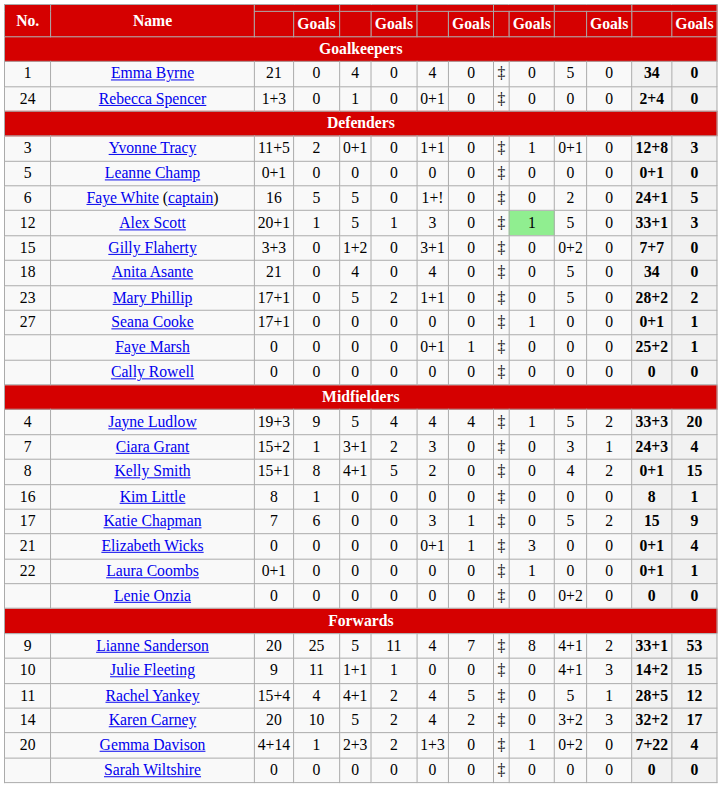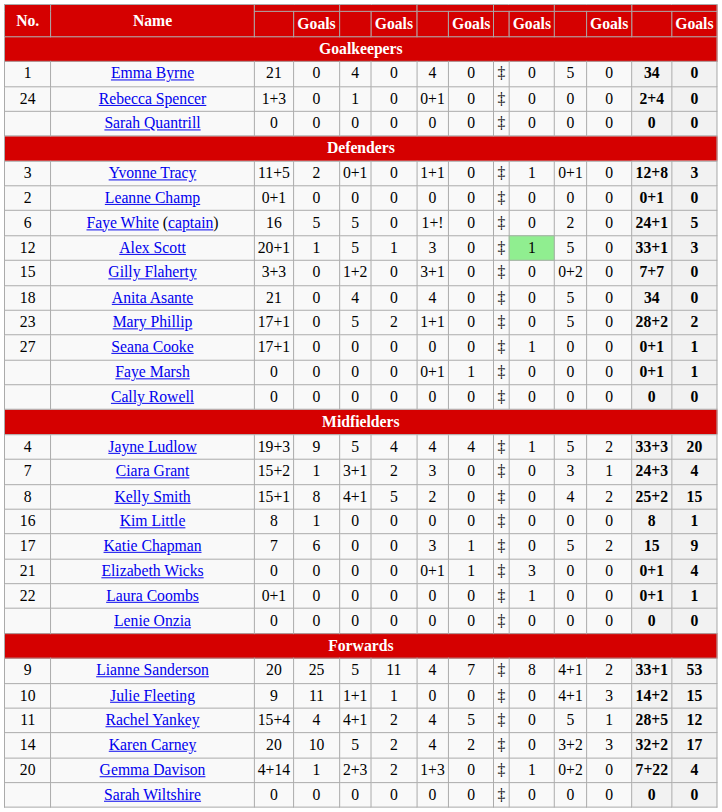 <table class="wikitable" style="text-align:center; font-size:100%; ">
 <tr>
 <th rowspan="2" style="background:#d50000; color:white; text-align:center; width:40px">No.</th>
 <th rowspan="2" style="background:#d50000; color:white; text-align:center;width:200px">Name</th>
 <th colspan="2" style="background:#d50000; color:white; text-align:center;"></th>
 <th colspan="2" style="background:#d50000; color:white; text-align:center;"></th>
 <th colspan="2" style="background:#d50000; color:white; text-align:center;"></th>
 <th colspan="2" style="background:#d50000; color:white; text-align:center;"></th>
 <th colspan="2" style="background:#d50000; color:white; text-align:center;"></th>
 <th colspan="2" style="background:#d50000; color:white; text-align:center;"></th>
 </tr>
 <tr>
 <th style="background:#d50000; color:white; text-align:center;width=50px"></th>
 <th style="background:#d50000; color:white; text-align:center;width=50px">Goals</th>
 <th style="background:#d50000; color:white; text-align:center;width=50px"></th>
 <th style="background:#d50000; color:white; text-align:center;width=50px">Goals</th>
 <th style="background:#d50000; color:white; text-align:center;width=50px"></th>
 <th style="background:#d50000; color:white; text-align:center;width=50px">Goals</th>
 <th style="background:#d50000; color:white; text-align:center;width=50px"></th>
 <th style="background:#d50000; color:white; text-align:center;width=50px">Goals</th>
 <th style="background:#d50000; color:white; text-align:center;width=50px"></th>
 <th style="background:#d50000; color:white; text-align:center;width=50px">Goals</th>
 <th style="background:#d50000; color:white; text-align:center;width=50px"></th>
 <th style="background:#d50000; color:white; text-align:center;width=50px">Goals</th>
 </tr>
 <tr>
 <th colspan="14" style="background:#d50000; color:white; text-align:center">Goalkeepers</th>
 </tr>
 <tr>
 <td>1</td>
 <td> <a href='#'>Emma Byrne</a></td>
 <td>21</td>
 <td>0</td>
 <td>4</td>
 <td>0</td>
 <td>4</td>
 <td>0</td>
 <td>‡</td>
 <td>0</td>
 <td>5</td>
 <td>0</td>
 <th>34</th>
 <th>0</th>
 </tr>
 <tr>
 <td>24</td>
 <td><em></em> <a href='#'>Rebecca Spencer</a></td>
 <td>1+3</td>
 <td>0</td>
 <td>1</td>
 <td>0</td>
 <td>0+1</td>
 <td>0</td>
 <td>‡</td>
 <td>0</td>
 <td>0</td>
 <td>0</td>
 <th>2+4</th>
 <th>0</th>
 </tr>
 <tr>
+<td></td>
+<td> <a href='#'>Sarah Quantrill</a></td>
+<td>0</td>
+<td>0</td>
+<td>0</td>
+<td>0</td>
+<td>0</td>
+<td>0</td>
+<td>‡</td>
+<td>0</td>
+<td>0</td>
+<td>0</td>
+<th>0</th>
+<th>0</th>
+</tr>
+<tr>
 <th colspan="14" style="background:#d50000; color:white; text-align:center">Defenders</th>
 </tr>
 <tr>
 <td>3</td>
 <td> <a href='#'>Yvonne Tracy</a></td>
 <td>11+5</td>
 <td>2</td>
 <td>0+1</td>
 <td>0</td>
 <td>1+1</td>
 <td>0</td>
 <td>‡</td>
 <td>1</td>
 <td>0+1</td>
 <td>0</td>
 <th>12+8</th>
 <th>3</th>
 </tr>
 <tr>
-<td>5</td>
+<td>2</td>
 <td> <a href='#'>Leanne Champ</a></td>
 <td>0+1</td>
 <td>0</td>
 <td>0</td>
 <td>0</td>
 <td>0</td>
 <td>0</td>
 <td>‡</td>
 <td>0</td>
 <td>0</td>
 <td>0</td>
 <th>0+1</th>
 <th>0</th>
 </tr>
 <tr>
 <td>6</td>
 <td> <a href='#'>Faye White</a> (<a href='#'>captain</a>)</td>
 <td>16</td>
 <td>5</td>
 <td>5</td>
 <td>0</td>
 <td>1+!</td>
 <td>0</td>
 <td>‡</td>
 <td>0</td>
 <td>2</td>
 <td>0</td>
 <th>24+1</th>
 <th>5</th>
 </tr>
 <tr>
 <td>12</td>
 <td> <a href='#'>Alex Scott</a></td>
 <td>20+1</td>
 <td>1</td>
 <td>5</td>
 <td>1</td>
 <td>3</td>
 <td>0</td>
 <td>‡</td>
 <td style="background: lightgreen;">1</td>
 <td>5</td>
 <td>0</td>
 <th>33+1</th>
 <th>3</th>
 </tr>
 <tr>
 <td>15</td>
 <td> <a href='#'>Gilly Flaherty</a></td>
 <td>3+3</td>
 <td>0</td>
 <td>1+2</td>
 <td>0</td>
 <td>3+1</td>
 <td>0</td>
 <td>‡</td>
 <td>0</td>
 <td>0+2</td>
 <td>0</td>
 <th>7+7</th>
 <th>0</th>
 </tr>
 <tr>
 <td>18</td>
 <td> <a href='#'>Anita Asante</a></td>
 <td>21</td>
 <td>0</td>
 <td>4</td>
 <td>0</td>
 <td>4</td>
 <td>0</td>
 <td>‡</td>
 <td>0</td>
 <td>5</td>
 <td>0</td>
 <th>34</th>
 <th>0</th>
 </tr>
 <tr>
 <td>23</td>
 <td> <a href='#'>Mary Phillip</a></td>
 <td>17+1</td>
 <td>0</td>
 <td>5</td>
 <td>2</td>
 <td>1+1</td>
 <td>0</td>
 <td>‡</td>
 <td>0</td>
 <td>5</td>
 <td>0</td>
 <th>28+2</th>
 <th>2</th>
 </tr>
 <tr>
 <td>27</td>
 <td> <a href='#'>Seana Cooke</a></td>
 <td>17+1</td>
 <td>0</td>
 <td>0</td>
 <td>0</td>
 <td>0</td>
 <td>0</td>
 <td>‡</td>
 <td>1</td>
 <td>0</td>
 <td>0</td>
 <th>0+1</th>
 <th>1</th>
 </tr>
 <tr>
 <td></td>
 <td> <a href='#'>Faye Marsh</a></td>
 <td>0</td>
 <td>0</td>
 <td>0</td>
 <td>0</td>
 <td>0+1</td>
 <td>1</td>
 <td>‡</td>
 <td>0</td>
 <td>0</td>
 <td>0</td>
-<th>25+2</th>
+<th>0+1</th>
 <th>1</th>
 </tr>
 <tr>
 <td></td>
 <td> <a href='#'>Cally Rowell</a></td>
 <td>0</td>
 <td>0</td>
 <td>0</td>
 <td>0</td>
 <td>0</td>
 <td>0</td>
 <td>‡</td>
 <td>0</td>
 <td>0</td>
 <td>0</td>
 <th>0</th>
 <th>0</th>
 </tr>
 <tr>
 <th colspan="14" style="background:#d50000; color:white; text-align:center">Midfielders</th>
 </tr>
 <tr>
 <td>4</td>
 <td> <a href='#'>Jayne Ludlow</a></td>
 <td>19+3</td>
 <td>9</td>
 <td>5</td>
 <td>4</td>
 <td>4</td>
 <td>4</td>
 <td>‡</td>
 <td>1</td>
 <td>5</td>
 <td>2</td>
 <th>33+3</th>
 <th>20</th>
 </tr>
 <tr>
 <td>7</td>
 <td> <a href='#'>Ciara Grant</a></td>
 <td>15+2</td>
 <td>1</td>
 <td>3+1</td>
 <td>2</td>
 <td>3</td>
 <td>0</td>
 <td>‡</td>
 <td>0</td>
 <td>3</td>
 <td>1</td>
 <th>24+3</th>
 <th>4</th>
 </tr>
 <tr>
 <td>8</td>
 <td> <a href='#'>Kelly Smith</a></td>
 <td>15+1</td>
 <td>8</td>
 <td>4+1</td>
 <td>5</td>
 <td>2</td>
 <td>0</td>
 <td>‡</td>
 <td>0</td>
 <td>4</td>
 <td>2</td>
-<th>0+1</th>
+<th>25+2</th>
 <th>15</th>
 </tr>
 <tr>
 <td>16</td>
 <td> <a href='#'>Kim Little</a></td>
 <td>8</td>
 <td>1</td>
 <td>0</td>
 <td>0</td>
 <td>0</td>
 <td>0</td>
 <td>‡</td>
 <td>0</td>
 <td>0</td>
 <td>0</td>
 <th>8</th>
 <th>1</th>
 </tr>
 <tr>
 <td>17</td>
 <td><em></em> <a href='#'>Katie Chapman</a></td>
 <td>7</td>
 <td>6</td>
 <td>0</td>
 <td>0</td>
 <td>3</td>
 <td>1</td>
 <td>‡</td>
 <td>0</td>
 <td>5</td>
 <td>2</td>
 <th>15</th>
 <th>9</th>
 </tr>
 <tr>
 <td>21</td>
 <td> <a href='#'>Elizabeth Wicks</a></td>
 <td>0</td>
 <td>0</td>
 <td>0</td>
 <td>0</td>
 <td>0+1</td>
 <td>1</td>
 <td>‡</td>
 <td>3</td>
 <td>0</td>
 <td>0</td>
 <th>0+1</th>
 <th>4</th>
 </tr>
 <tr>
 <td>22</td>
 <td><em></em> <a href='#'>Laura Coombs</a></td>
 <td>0+1</td>
 <td>0</td>
 <td>0</td>
 <td>0</td>
 <td>0</td>
 <td>0</td>
 <td>‡</td>
 <td>1</td>
 <td>0</td>
 <td>0</td>
 <th>0+1</th>
 <th>1</th>
 </tr>
 <tr>
 <td></td>
 <td> <a href='#'>Lenie Onzia</a></td>
 <td>0</td>
 <td>0</td>
 <td>0</td>
 <td>0</td>
 <td>0</td>
 <td>0</td>
 <td>‡</td>
 <td>0</td>
-<td>0+2</td>
+<td>0</td>
 <td>0</td>
 <th>0</th>
 <th>0</th>
 </tr>
 <tr>
 <th colspan="14" style="background:#d50000; color:white; text-align:center">Forwards</th>
 </tr>
 <tr>
 <td>9</td>
 <td> <a href='#'>Lianne Sanderson</a></td>
 <td>20</td>
 <td>25</td>
 <td>5</td>
 <td>11</td>
 <td>4</td>
 <td>7</td>
 <td>‡</td>
 <td>8</td>
 <td>4+1</td>
 <td>2</td>
 <th>33+1</th>
 <th>53</th>
 </tr>
 <tr>
 <td>10</td>
 <td> <a href='#'>Julie Fleeting</a></td>
 <td>9</td>
 <td>11</td>
 <td>1+1</td>
 <td>1</td>
 <td>0</td>
 <td>0</td>
 <td>‡</td>
 <td>0</td>
 <td>4+1</td>
 <td>3</td>
 <th>14+2</th>
 <th>15</th>
 </tr>
 <tr>
 <td>11</td>
 <td> <a href='#'>Rachel Yankey</a></td>
 <td>15+4</td>
 <td>4</td>
 <td>4+1</td>
 <td>2</td>
 <td>4</td>
 <td>5</td>
 <td>‡</td>
 <td>0</td>
 <td>5</td>
 <td>1</td>
 <th>28+5</th>
 <th>12</th>
 </tr>
 <tr>
 <td>14</td>
 <td> <a href='#'>Karen Carney</a></td>
 <td>20</td>
 <td>10</td>
 <td>5</td>
 <td>2</td>
 <td>4</td>
 <td>2</td>
 <td>‡</td>
 <td>0</td>
 <td>3+2</td>
 <td>3</td>
 <th>32+2</th>
 <th>17</th>
 </tr>
 <tr>
 <td>20</td>
 <td> <a href='#'>Gemma Davison</a></td>
 <td>4+14</td>
 <td>1</td>
 <td>2+3</td>
 <td>2</td>
 <td>1+3</td>
 <td>0</td>
 <td>‡</td>
 <td>1</td>
 <td>0+2</td>
 <td>0</td>
 <th>7+22</th>
 <th>4</th>
 </tr>
 <tr>
 <td></td>
 <td> <a href='#'>Sarah Wiltshire</a></td>
 <td>0</td>
 <td>0</td>
 <td>0</td>
 <td>0</td>
 <td>0</td>
 <td>0</td>
 <td>‡</td>
 <td>0</td>
 <td>0</td>
 <td>0</td>
 <th>0</th>
 <th>0</th>
 </tr>
 </table>
